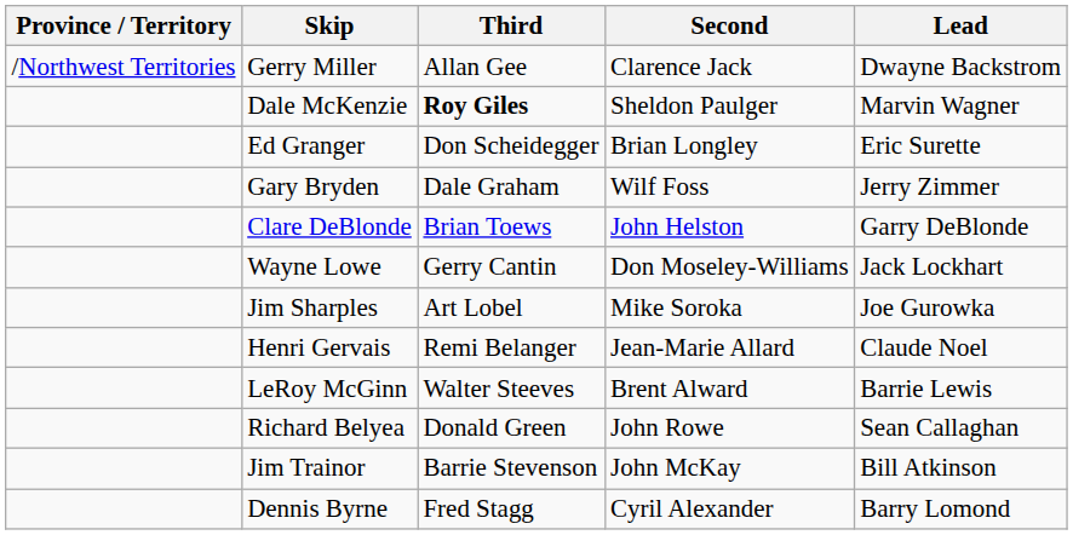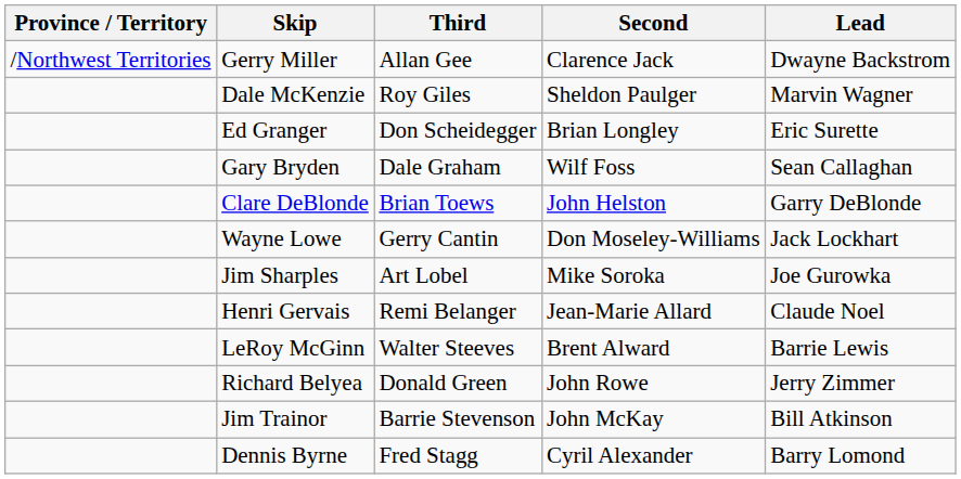 <table class="wikitable">
 <tr>
 <th>Province / Territory</th>
 <th>Skip</th>
 <th>Third</th>
 <th>Second</th>
 <th>Lead</th>
 </tr>
 <tr>
 <td>/<a href='#'>Northwest Territories</a></td>
 <td>Gerry Miller</td>
 <td>Allan Gee</td>
 <td>Clarence Jack</td>
 <td>Dwayne Backstrom</td>
 </tr>
 <tr>
 <td></td>
 <td>Dale McKenzie</td>
-<td><strong>Roy Giles</strong></td>
+<td>Roy Giles</td>
 <td>Sheldon Paulger</td>
 <td>Marvin Wagner</td>
 </tr>
 <tr>
 <td></td>
 <td>Ed Granger</td>
 <td>Don Scheidegger</td>
 <td>Brian Longley</td>
 <td>Eric Surette</td>
 </tr>
 <tr>
 <td></td>
 <td>Gary Bryden</td>
 <td>Dale Graham</td>
 <td>Wilf Foss</td>
-<td>Jerry Zimmer</td>
+<td>Sean Callaghan</td>
 </tr>
 <tr>
 <td></td>
 <td><a href='#'>Clare DeBlonde</a></td>
 <td><a href='#'>Brian Toews</a></td>
 <td><a href='#'>John Helston</a></td>
 <td>Garry DeBlonde</td>
 </tr>
 <tr>
 <td></td>
 <td>Wayne Lowe</td>
 <td>Gerry Cantin</td>
 <td>Don Moseley-Williams</td>
 <td>Jack Lockhart</td>
 </tr>
 <tr>
 <td></td>
 <td>Jim Sharples</td>
 <td>Art Lobel</td>
 <td>Mike Soroka</td>
 <td>Joe Gurowka</td>
 </tr>
 <tr>
 <td></td>
 <td>Henri Gervais</td>
 <td>Remi Belanger</td>
 <td>Jean-Marie Allard</td>
 <td>Claude Noel</td>
 </tr>
 <tr>
 <td></td>
 <td>LeRoy McGinn</td>
 <td>Walter Steeves</td>
 <td>Brent Alward</td>
 <td>Barrie Lewis</td>
 </tr>
 <tr>
 <td></td>
 <td>Richard Belyea</td>
 <td>Donald Green</td>
 <td>John Rowe</td>
-<td>Sean Callaghan</td>
+<td>Jerry Zimmer</td>
 </tr>
 <tr>
 <td></td>
 <td>Jim Trainor</td>
 <td>Barrie Stevenson</td>
 <td>John McKay</td>
 <td>Bill Atkinson</td>
 </tr>
 <tr>
 <td></td>
 <td>Dennis Byrne</td>
 <td>Fred Stagg</td>
 <td>Cyril Alexander</td>
 <td>Barry Lomond</td>
 </tr>
 </table>
